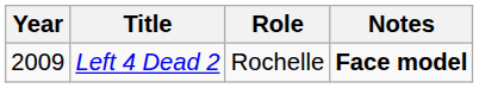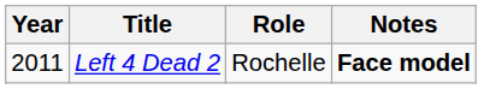 <table class="wikitable sortable">
 <tr>
 <th>Year</th>
 <th>Title</th>
 <th>Role</th>
 <th class="unsortable">Notes</th>
 </tr>
 <tr>
-<td>2009</td>
+<td>2011</td>
 <td><em><a href='#'>Left 4 Dead 2</a></em></td>
 <td>Rochelle</td>
 <td><strong>Face model</strong></td>
 </tr>
 </table>
